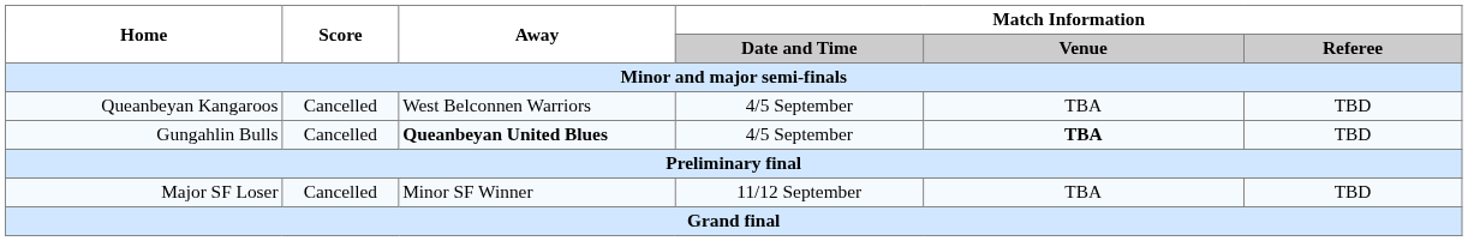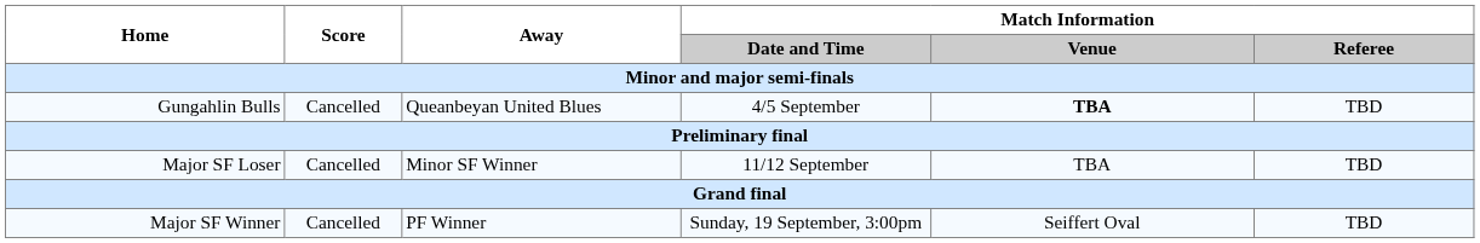 <table width="100%" cellspacing="0" cellpadding="3" border="1" style="border-collapse:collapse;  text-align:center;">
 <tr>
 <th rowspan="2" width="19%">Home</th>
 <th rowspan="2" width="8%">Score</th>
 <th rowspan="2" width="19%">Away</th>
 <th colspan="3">Match Information</th>
 </tr>
 <tr bgcolor="#CCCCCC">
 <th width="17%">Date and Time</th>
 <th width="22%">Venue</th>
 <th width="50%">Referee</th>
 </tr>
 <tr style="background:#d0e7ff;">
 <td colspan="6"><strong>Minor and major semi-finals</strong></td>
 </tr>
 <tr style="text-align:center; background:#f5faff;">
-<td align="right">Queanbeyan Kangaroos </td>
-<td>Cancelled</td>
-<td align="left"> West Belconnen Warriors</td>
-<td>4/5 September</td>
-<td>TBA</td>
-<td>TBD</td>
-</tr>
-<tr style="text-align:center; background:#f5faff;">
 <td align="right">Gungahlin Bulls </td>
 <td>Cancelled</td>
-<td align="left"><strong> Queanbeyan United Blues</strong></td>
+<td align="left"> Queanbeyan United Blues</td>
 <td>4/5 September</td>
 <td><strong>TBA</strong></td>
 <td>TBD</td>
 </tr>
 <tr style="background:#d0e7ff;">
 <td colspan="6"><strong>Preliminary final</strong></td>
 </tr>
 <tr style="text-align:center; background:#f5faff;">
 <td align="right">Major SF Loser</td>
 <td>Cancelled</td>
 <td align="left">Minor SF Winner</td>
 <td>11/12 September</td>
 <td>TBA</td>
 <td>TBD</td>
 </tr>
 <tr style="background:#d0e7ff;">
 <td colspan="6"><strong>Grand final</strong></td>
 </tr>
+<tr style="text-align:center; background:#f5faff;">
+<td align="right">Major SF Winner</td>
+<td>Cancelled</td>
+<td align="left">PF Winner</td>
+<td>Sunday, 19 September, 3:00pm</td>
+<td>Seiffert Oval</td>
+<td>TBD</td>
+</tr>
 </table>
